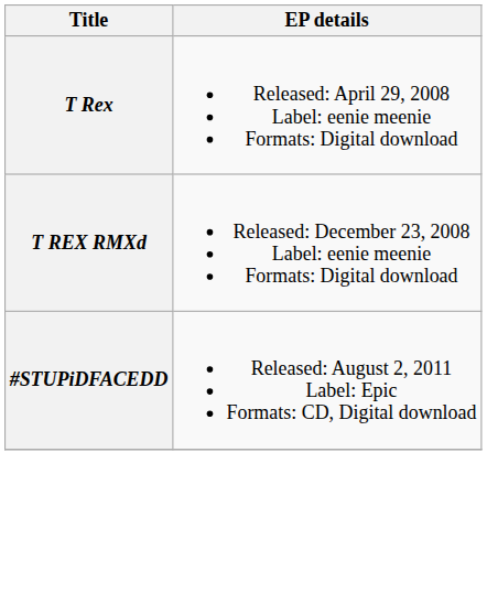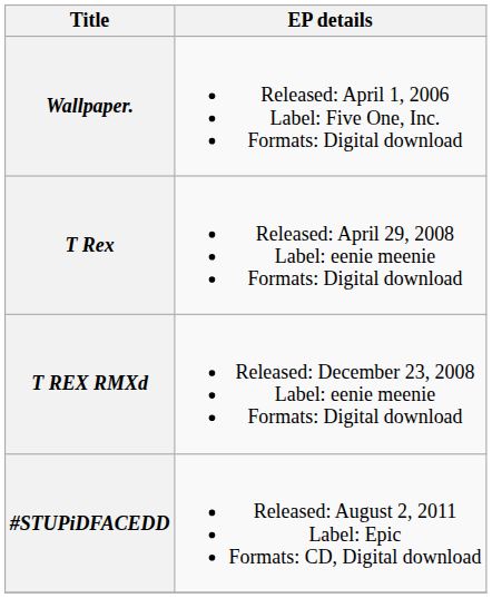 <table class="wikitable plainrowheaders" style="text-align:center;">
 <tr>
 <th scope="col">Title</th>
 <th scope="col">EP details</th>
+</tr>
+<tr>
+<th scope="row"><em>Wallpaper.</em></th>
+<td><br><ul><li>Released: April 1, 2006</li><li>Label: Five One, Inc.</li><li>Formats: Digital download</li></ul></td>
 </tr>
 <tr>
 <th scope="row"><em>T Rex</em></th>
 <td><br><ul><li>Released: April 29, 2008</li><li>Label: eenie meenie</li><li>Formats: Digital download</li></ul></td>
 </tr>
 <tr>
 <th scope="row"><em>T REX RMXd</em></th>
 <td><br><ul><li>Released: December 23, 2008</li><li>Label: eenie meenie</li><li>Formats: Digital download</li></ul></td>
 </tr>
 <tr>
 <th scope="row"><em>#STUPiDFACEDD</em></th>
 <td><br><ul><li>Released: August 2, 2011</li><li>Label: Epic</li><li>Formats: CD, Digital download</li></ul></td>
 </tr>
 <tr>
 </tr>
 </table>
